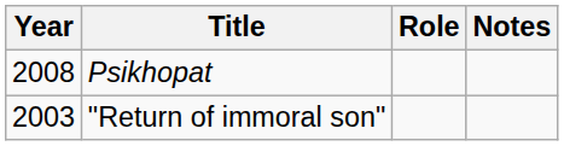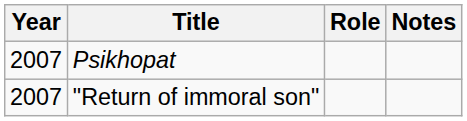 <table class="wikitable sortable plainrowheaders">
 <tr>
 <th>Year</th>
 <th>Title</th>
 <th>Role</th>
 <th class="unsortable">Notes</th>
 </tr>
 <tr>
-<td>2008</td>
+<td>2007</td>
 <td><em>Psikhopat</em></td>
 <td></td>
 <td></td>
 </tr>
 <tr>
-<td>2003</td>
+<td>2007</td>
 <td>"Return of immoral son"</td>
 <td></td>
 <td></td>
 </tr>
 </table>
